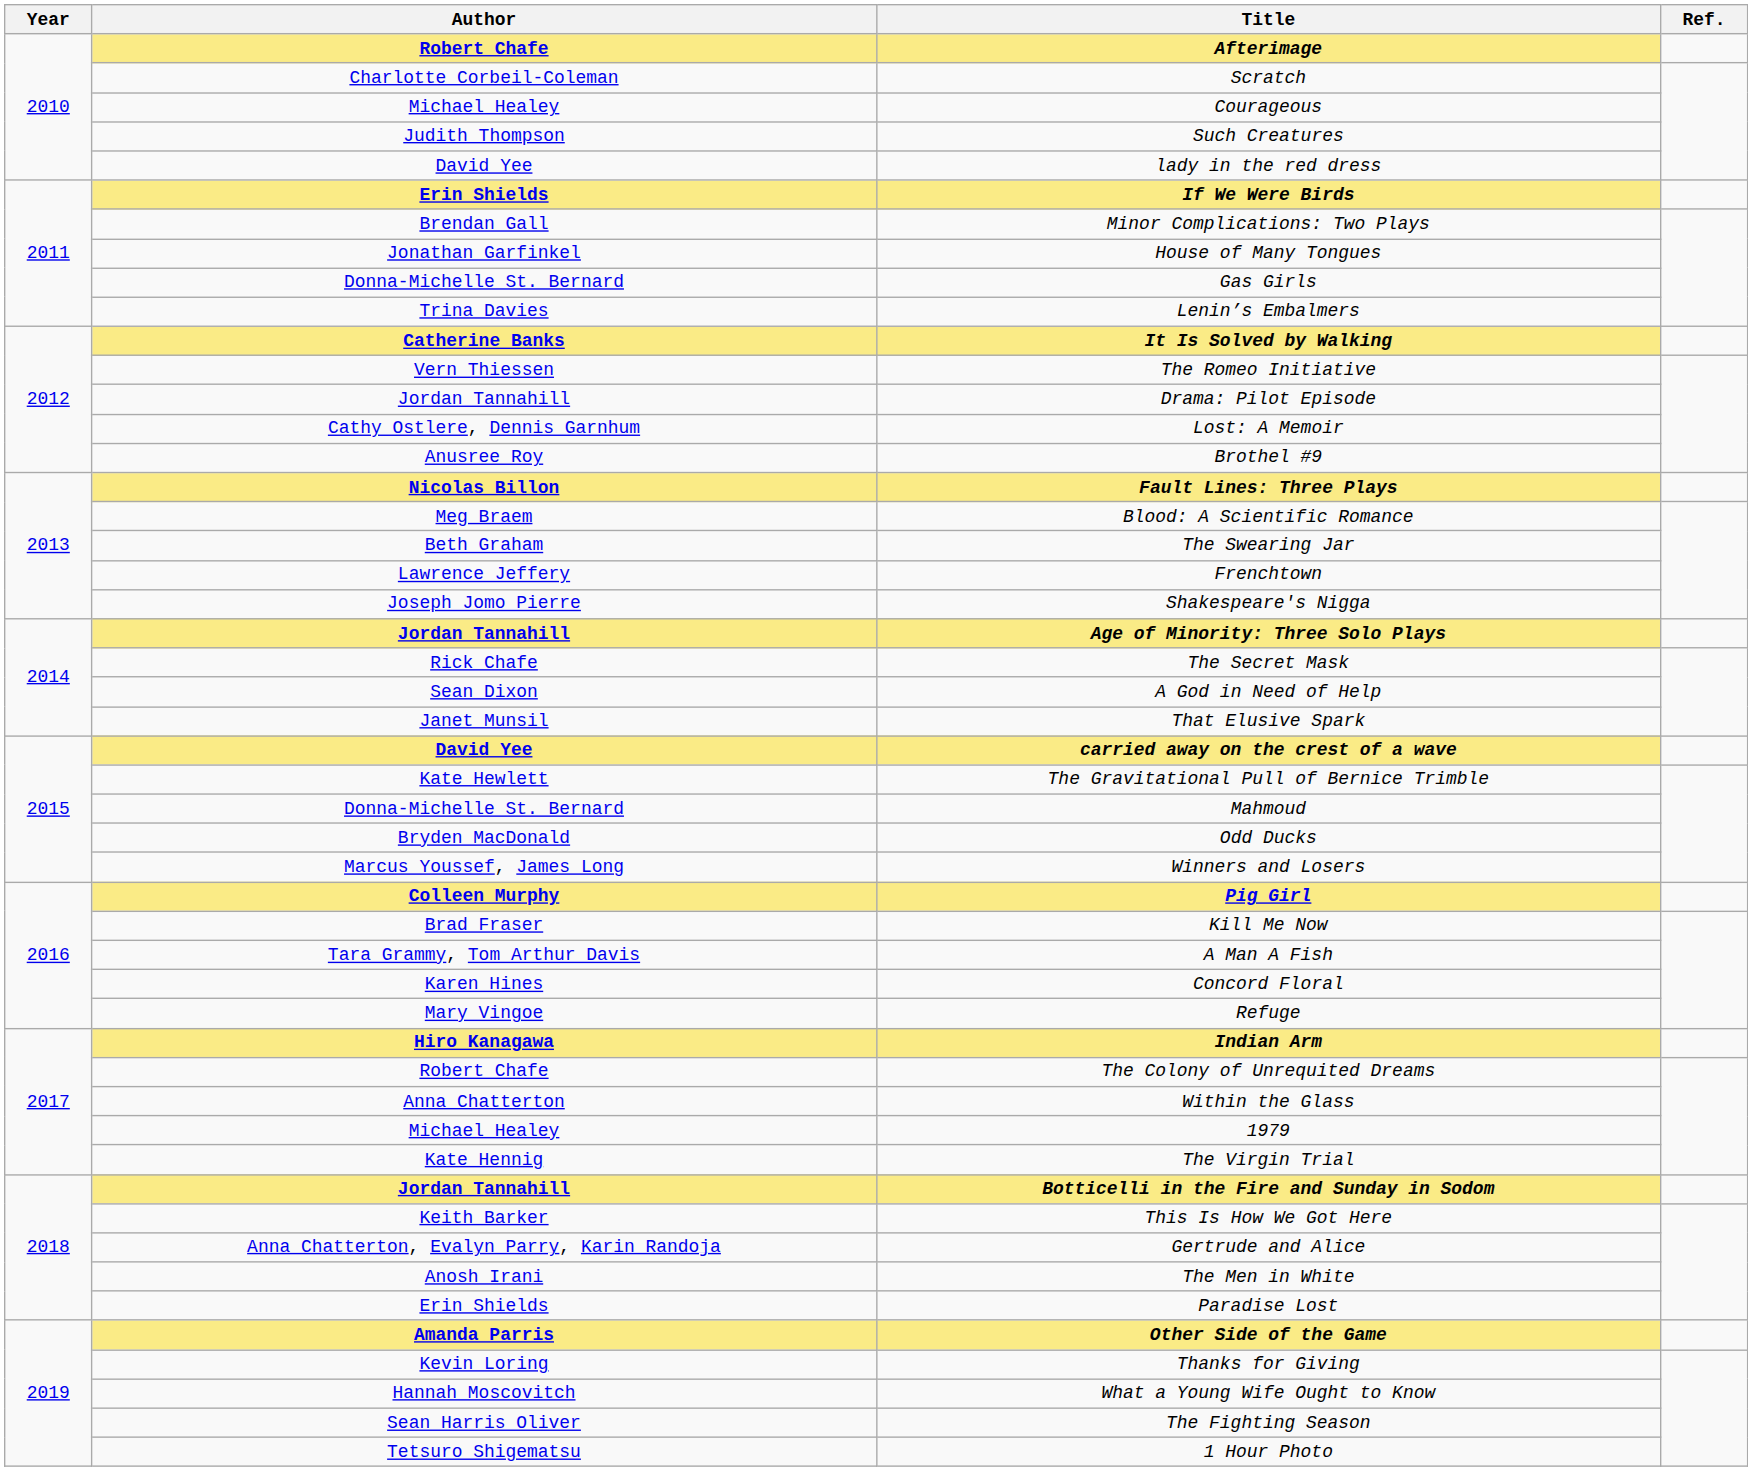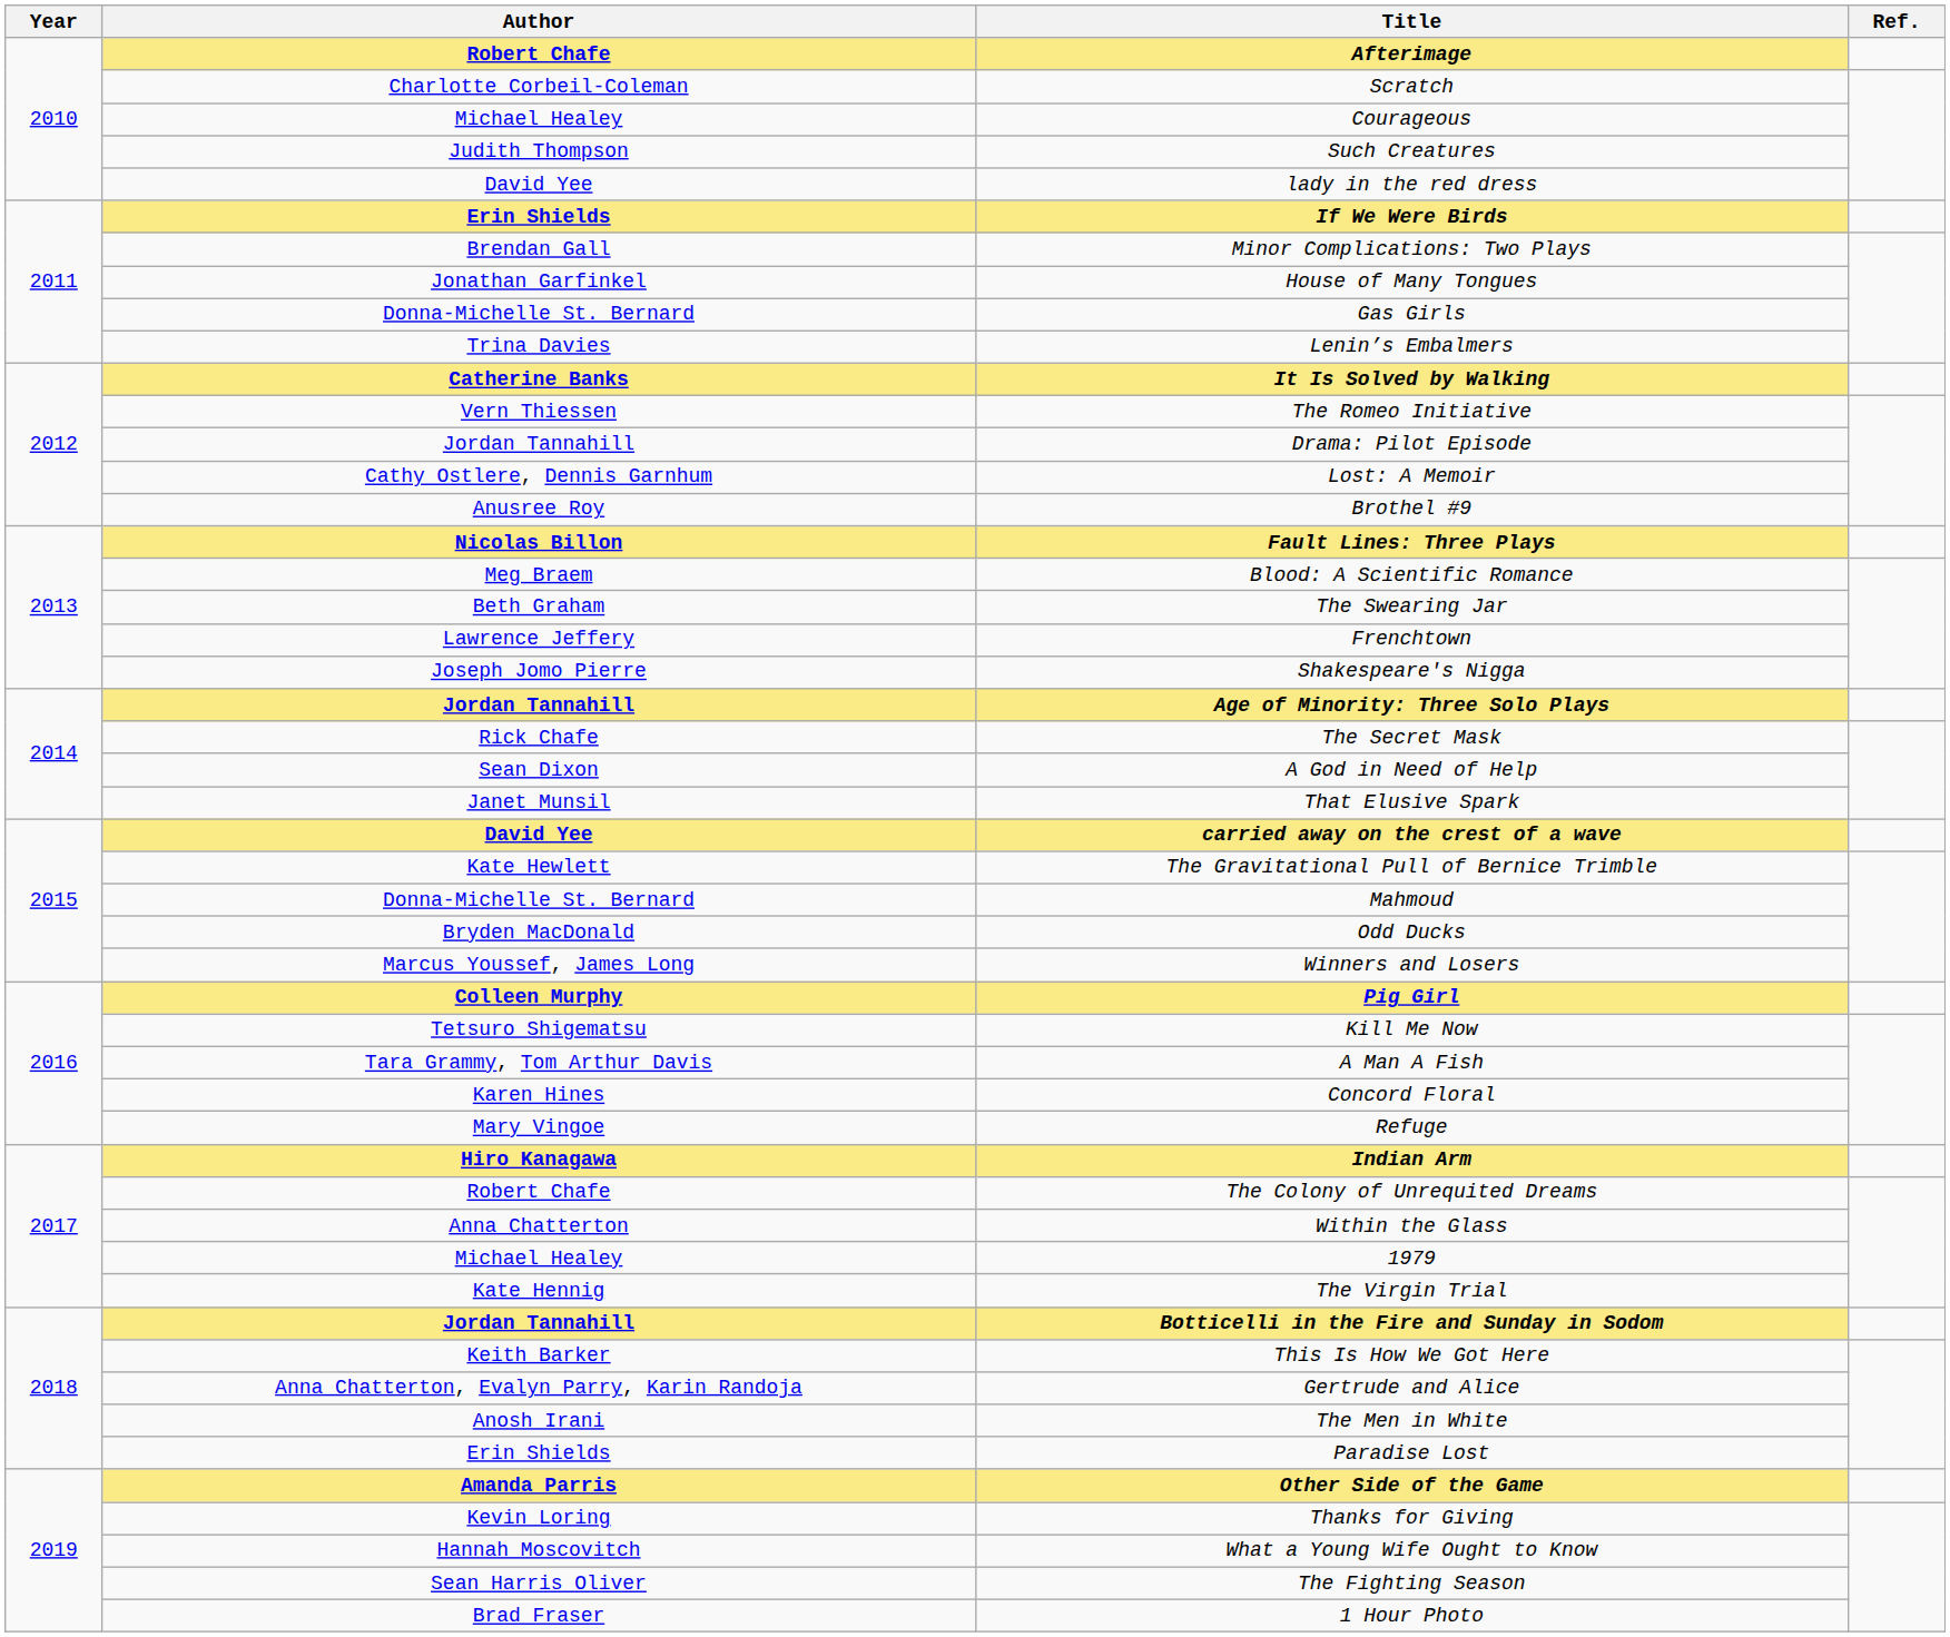 <table class="wikitable" width="100%">
 <tr>
 <th>Year</th>
 <th width="45%">Author</th>
 <th width="45%">Title</th>
 <th>Ref.</th>
 </tr>
 <tr>
 <td rowspan="5" align="center"><a href='#'>2010</a></td>
 <td align="center" style="background:#FAEB86"><strong><a href='#'>Robert Chafe</a></strong></td>
 <td align="center" style="background:#FAEB86"><strong><em>Afterimage</em></strong></td>
 <td></td>
 </tr>
 <tr>
 <td align="center"><a href='#'>Charlotte Corbeil-Coleman</a></td>
 <td align="center"><em>Scratch</em></td>
 <td rowspan=4></td>
 </tr>
 <tr>
 <td align="center"><a href='#'>Michael Healey</a></td>
 <td align="center"><em>Courageous</em></td>
 </tr>
 <tr>
 <td align="center"><a href='#'>Judith Thompson</a></td>
 <td align="center"><em>Such Creatures</em></td>
 </tr>
 <tr>
 <td align="center"><a href='#'>David Yee</a></td>
 <td align="center"><em>lady in the red dress</em></td>
 </tr>
 <tr>
 <td rowspan="5" align="center"><a href='#'>2011</a></td>
 <td align="center" style="background:#FAEB86"><strong><a href='#'>Erin Shields</a></strong></td>
 <td align="center" style="background:#FAEB86"><strong><em>If We Were Birds</em></strong></td>
 <td></td>
 </tr>
 <tr>
 <td align="center"><a href='#'>Brendan Gall</a></td>
 <td align="center"><em>Minor Complications: Two Plays</em></td>
 <td rowspan=4></td>
 </tr>
 <tr>
 <td align="center"><a href='#'>Jonathan Garfinkel</a></td>
 <td align="center"><em>House of Many Tongues</em></td>
 </tr>
 <tr>
 <td align="center"><a href='#'>Donna-Michelle St. Bernard</a></td>
 <td align="center"><em>Gas Girls</em></td>
 </tr>
 <tr>
 <td align="center"><a href='#'>Trina Davies</a></td>
 <td align="center"><em>Lenin’s Embalmers</em></td>
 </tr>
 <tr>
 <td rowspan="5" align="center"><a href='#'>2012</a></td>
 <td align="center" style="background:#FAEB86"><strong><a href='#'>Catherine Banks</a></strong></td>
 <td align="center" style="background:#FAEB86"><strong><em>It Is Solved by Walking</em></strong></td>
 <td></td>
 </tr>
 <tr>
 <td align="center"><a href='#'>Vern Thiessen</a></td>
 <td align="center"><em>The Romeo Initiative</em></td>
 <td rowspan=4></td>
 </tr>
 <tr>
 <td align="center"><a href='#'>Jordan Tannahill</a></td>
 <td align="center"><em>Drama: Pilot Episode</em></td>
 </tr>
 <tr>
 <td align="center"><a href='#'>Cathy Ostlere</a>, <a href='#'>Dennis Garnhum</a></td>
 <td align="center"><em>Lost: A Memoir</em></td>
 </tr>
 <tr>
 <td align="center"><a href='#'>Anusree Roy</a></td>
 <td align="center"><em>Brothel #9</em></td>
 </tr>
 <tr>
 <td rowspan="5" align="center"><a href='#'>2013</a></td>
 <td align="center" style="background:#FAEB86"><strong><a href='#'>Nicolas Billon</a></strong></td>
 <td align="center" style="background:#FAEB86"><strong><em>Fault Lines: Three Plays</em></strong></td>
 <td></td>
 </tr>
 <tr>
 <td align="center"><a href='#'>Meg Braem</a></td>
 <td align="center"><em>Blood: A Scientific Romance</em></td>
 <td rowspan=4></td>
 </tr>
 <tr>
 <td align="center"><a href='#'>Beth Graham</a></td>
 <td align="center"><em>The Swearing Jar</em></td>
 </tr>
 <tr>
 <td align="center"><a href='#'>Lawrence Jeffery</a></td>
 <td align="center"><em>Frenchtown</em></td>
 </tr>
 <tr>
 <td align="center"><a href='#'>Joseph Jomo Pierre</a></td>
 <td align="center"><em>Shakespeare's Nigga</em></td>
 </tr>
 <tr>
 <td rowspan="4" align="center"><a href='#'>2014</a></td>
 <td align="center" style="background:#FAEB86"><strong><a href='#'>Jordan Tannahill</a></strong></td>
 <td align="center" style="background:#FAEB86"><strong><em>Age of Minority: Three Solo Plays</em></strong></td>
 <td></td>
 </tr>
 <tr>
 <td align="center"><a href='#'>Rick Chafe</a></td>
 <td align="center"><em>The Secret Mask</em></td>
 <td rowspan=3></td>
 </tr>
 <tr>
 <td align="center"><a href='#'>Sean Dixon</a></td>
 <td align="center"><em>A God in Need of Help</em></td>
 </tr>
 <tr>
 <td align="center"><a href='#'>Janet Munsil</a></td>
 <td align="center"><em>That Elusive Spark</em></td>
 </tr>
 <tr>
 <td rowspan="5" align="center"><a href='#'>2015</a></td>
 <td align="center" style="background:#FAEB86"><strong><a href='#'>David Yee</a></strong></td>
 <td align="center" style="background:#FAEB86"><strong><em>carried away on the crest of a wave</em></strong></td>
 <td></td>
 </tr>
 <tr>
 <td align="center"><a href='#'>Kate Hewlett</a></td>
 <td align="center"><em>The Gravitational Pull of Bernice Trimble</em></td>
 <td rowspan=4></td>
 </tr>
 <tr>
 <td align="center"><a href='#'>Donna-Michelle St. Bernard</a></td>
 <td align="center"><em>Mahmoud</em></td>
 </tr>
 <tr>
 <td align="center"><a href='#'>Bryden MacDonald</a></td>
 <td align="center"><em>Odd Ducks</em></td>
 </tr>
 <tr>
 <td align="center"><a href='#'>Marcus Youssef</a>,  <a href='#'>James Long</a></td>
 <td align="center"><em>Winners and Losers</em></td>
 </tr>
 <tr>
 <td rowspan="5" align="center"><a href='#'>2016</a></td>
 <td align="center" style="background:#FAEB86"><strong><a href='#'>Colleen Murphy</a></strong></td>
 <td align="center" style="background:#FAEB86"><strong><em><a href='#'>Pig Girl</a></em></strong></td>
 <td></td>
 </tr>
 <tr>
-<td align="center"><a href='#'>Brad Fraser</a></td>
+<td align="center"><a href='#'>Tetsuro Shigematsu</a></td>
 <td align="center"><em>Kill Me Now</em></td>
 <td rowspan=4></td>
 </tr>
 <tr>
 <td align="center"><a href='#'>Tara Grammy</a>, <a href='#'>Tom Arthur Davis</a></td>
 <td align="center"><em>A Man A Fish</em></td>
 </tr>
 <tr>
 <td align="center"><a href='#'>Karen Hines</a></td>
 <td align="center"><em>Concord Floral</em></td>
 </tr>
 <tr>
 <td align="center"><a href='#'>Mary Vingoe</a></td>
 <td align="center"><em>Refuge</em></td>
 </tr>
 <tr>
 <td rowspan="5" align="center"><a href='#'>2017</a></td>
 <td align="center" style="background:#FAEB86"><strong><a href='#'>Hiro Kanagawa</a></strong></td>
 <td align="center" style="background:#FAEB86"><strong><em>Indian Arm</em></strong></td>
 <td></td>
 </tr>
 <tr>
 <td align="center"><a href='#'>Robert Chafe</a></td>
 <td align="center"><em>The Colony of Unrequited Dreams</em></td>
 <td rowspan=4></td>
 </tr>
 <tr>
 <td align="center"><a href='#'>Anna Chatterton</a></td>
 <td align="center"><em>Within the Glass</em></td>
 </tr>
 <tr>
 <td align="center"><a href='#'>Michael Healey</a></td>
 <td align="center"><em>1979</em></td>
 </tr>
 <tr>
 <td align="center"><a href='#'>Kate Hennig</a></td>
 <td align="center"><em>The Virgin Trial</em></td>
 </tr>
 <tr>
 <td rowspan="5" align="center"><a href='#'>2018</a></td>
 <td align="center" style="background:#FAEB86"><strong><a href='#'>Jordan Tannahill</a></strong></td>
 <td align="center" style="background:#FAEB86"><strong><em>Botticelli in the Fire<em> and </em>Sunday in Sodom</em></strong></td>
 <td></td>
 </tr>
 <tr>
 <td align="center"><a href='#'>Keith Barker</a></td>
 <td align="center"><em>This Is How We Got Here</em></td>
 <td rowspan=4></td>
 </tr>
 <tr>
 <td align="center"><a href='#'>Anna Chatterton</a>, <a href='#'>Evalyn Parry</a>, <a href='#'>Karin Randoja</a></td>
 <td align="center"><em>Gertrude and Alice</em></td>
 </tr>
 <tr>
 <td align="center"><a href='#'>Anosh Irani</a></td>
 <td align="center"><em>The Men in White</em></td>
 </tr>
 <tr>
 <td align="center"><a href='#'>Erin Shields</a></td>
 <td align="center"><em>Paradise Lost</em></td>
 </tr>
 <tr>
 <td rowspan="5" align="center"><a href='#'>2019</a></td>
 <td align="center" style="background:#FAEB86"><strong><a href='#'>Amanda Parris</a></strong></td>
 <td align="center" style="background:#FAEB86"><strong><em>Other Side of the Game</em></strong></td>
 <td></td>
 </tr>
 <tr>
 <td align="center"><a href='#'>Kevin Loring</a></td>
 <td align="center"><em>Thanks for Giving</em></td>
 <td rowspan=4></td>
 </tr>
 <tr>
 <td align="center"><a href='#'>Hannah Moscovitch</a></td>
 <td align="center"><em>What a Young Wife Ought to Know</em></td>
 </tr>
 <tr>
 <td align="center"><a href='#'>Sean Harris Oliver</a></td>
 <td align="center"><em>The Fighting Season</em></td>
 </tr>
 <tr>
-<td align="center"><a href='#'>Tetsuro Shigematsu</a></td>
+<td align="center"><a href='#'>Brad Fraser</a></td>
 <td align="center"><em>1 Hour Photo</em></td>
 </tr>
 </table>
